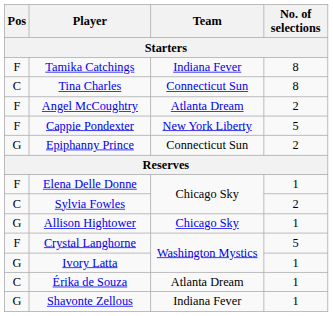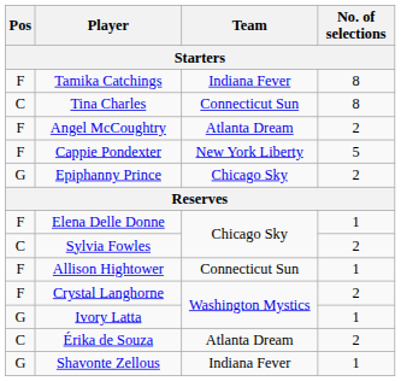 <table class="wikitable sortable" style="text-align:center">
 <tr>
 <th scope="col" width="25px">Pos</th>
 <th scope="col" width="150px">Player</th>
 <th scope="col" width="140px">Team</th>
 <th scope="col" width="75px">No. of selections</th>
 </tr>
 <tr>
 <th scope="col" colspan=5>Starters</th>
 </tr>
 <tr>
 <td>F</td>
 <td><a href='#'>Tamika Catchings</a></td>
 <td><a href='#'>Indiana Fever</a></td>
 <td>8</td>
 </tr>
 <tr>
 <td>C</td>
 <td><a href='#'>Tina Charles</a></td>
 <td><a href='#'>Connecticut Sun</a></td>
 <td>8</td>
 </tr>
 <tr>
 <td>F</td>
 <td><a href='#'>Angel McCoughtry</a></td>
 <td><a href='#'>Atlanta Dream</a></td>
 <td>2</td>
 </tr>
 <tr>
 <td>F</td>
 <td><a href='#'>Cappie Pondexter</a></td>
 <td><a href='#'>New York Liberty</a></td>
 <td>5</td>
 </tr>
 <tr>
 <td>G</td>
 <td><a href='#'>Epiphanny Prince</a></td>
-<td>Connecticut Sun</td>
+<td><a href='#'>Chicago Sky</a></td>
 <td>2</td>
 </tr>
 <tr>
 <th scope="col" colspan=5>Reserves</th>
 </tr>
 <tr>
 <td>F</td>
 <td><a href='#'>Elena Delle Donne</a></td>
 <td rowspan=2>Chicago Sky</td>
 <td>1</td>
 </tr>
 <tr>
 <td>C</td>
 <td><a href='#'>Sylvia Fowles</a></td>
 <td>2</td>
 </tr>
 <tr>
-<td>G</td>
+<td>F</td>
 <td><a href='#'>Allison Hightower</a></td>
-<td><a href='#'>Chicago Sky</a></td>
+<td>Connecticut Sun</td>
 <td>1</td>
 </tr>
 <tr>
 <td>F</td>
 <td><a href='#'>Crystal Langhorne</a></td>
 <td rowspan=2><a href='#'>Washington Mystics</a></td>
-<td>5</td>
+<td>2</td>
 </tr>
 <tr>
 <td>G</td>
 <td><a href='#'>Ivory Latta</a></td>
 <td>1</td>
 </tr>
 <tr>
 <td>C</td>
 <td><a href='#'>Érika de Souza</a></td>
 <td>Atlanta Dream</td>
-<td>1</td>
+<td>2</td>
 </tr>
 <tr>
 <td>G</td>
 <td><a href='#'>Shavonte Zellous</a></td>
 <td>Indiana Fever</td>
 <td>1</td>
 </tr>
 </table>
